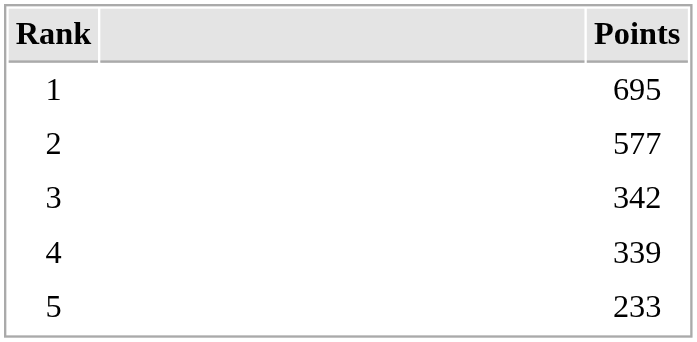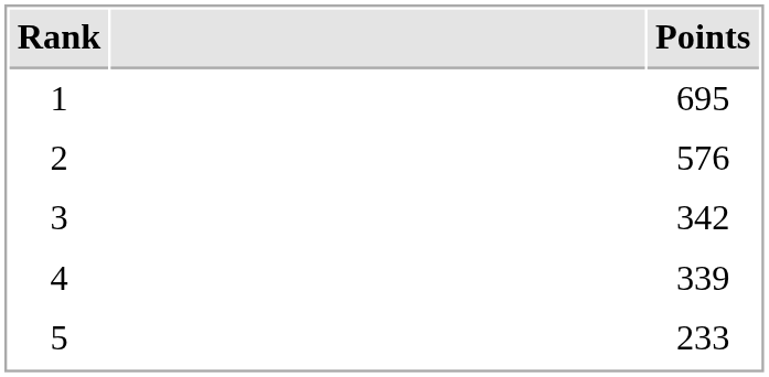 <table cellspacing="1" cellpadding="3" style="border:1px solid #AAAAAA;font-size:86%">
 <tr bgcolor="#E4E4E4">
 <th style="border-bottom:1px solid #AAAAAA" width=10>Rank</th>
 <th style="border-bottom:1px solid #AAAAAA" width=200></th>
 <th style="border-bottom:1px solid #AAAAAA" width=20>Points</th>
 </tr>
 <tr>
 <td align="center">1</td>
 <td></td>
 <td align=center>695</td>
 </tr>
 <tr>
 <td align="center">2</td>
 <td></td>
-<td align=center>577</td>
+<td align=center>576</td>
 </tr>
 <tr>
 <td align="center">3</td>
 <td></td>
 <td align=center>342</td>
 </tr>
 <tr>
 <td align="center">4</td>
 <td></td>
 <td align=center>339</td>
 </tr>
 <tr>
 <td align="center">5</td>
 <td></td>
 <td align=center>233</td>
 </tr>
 </table>
